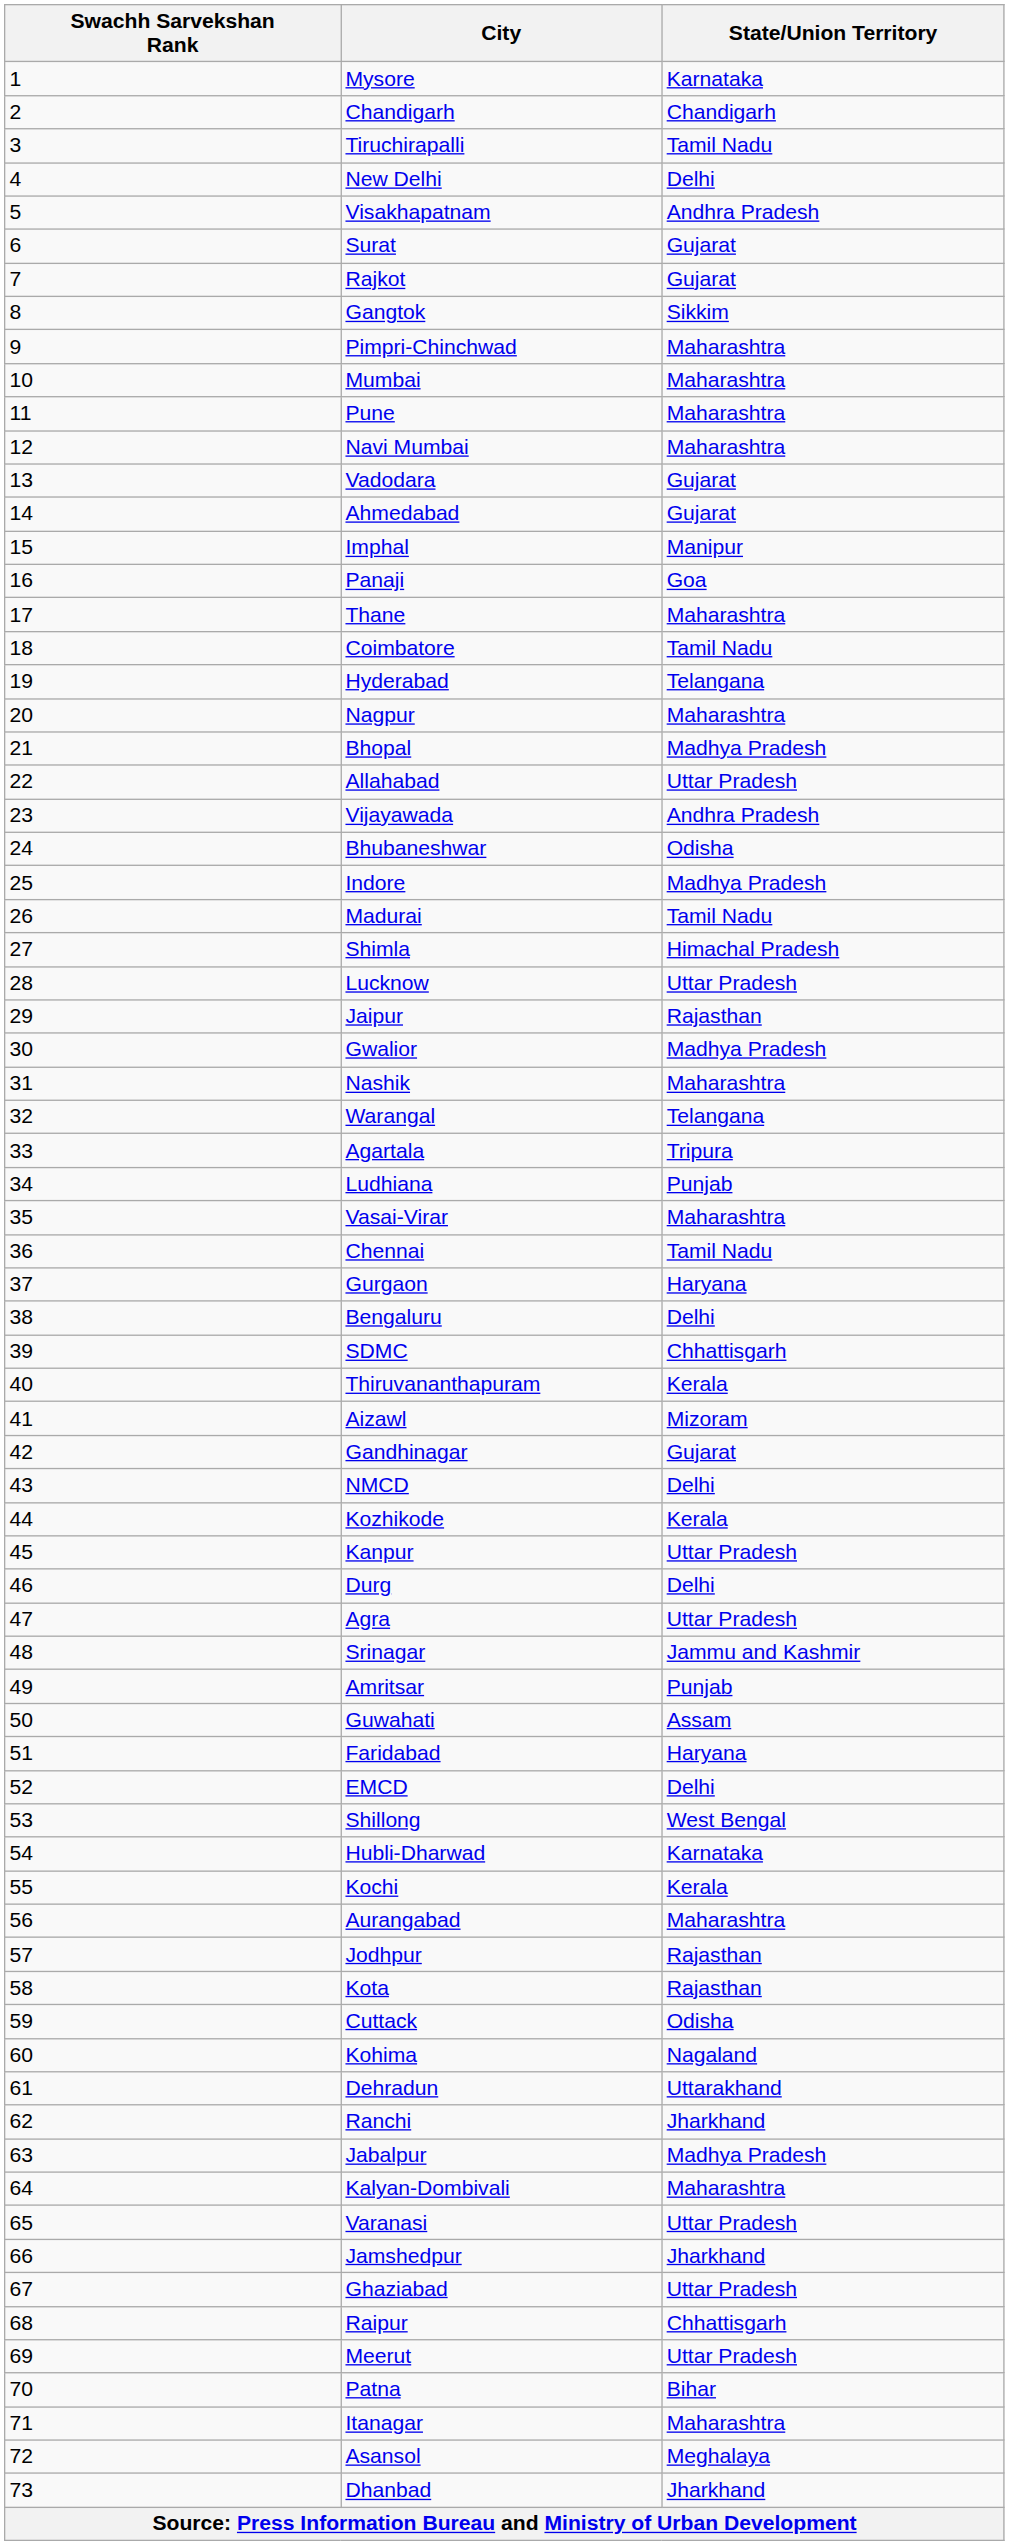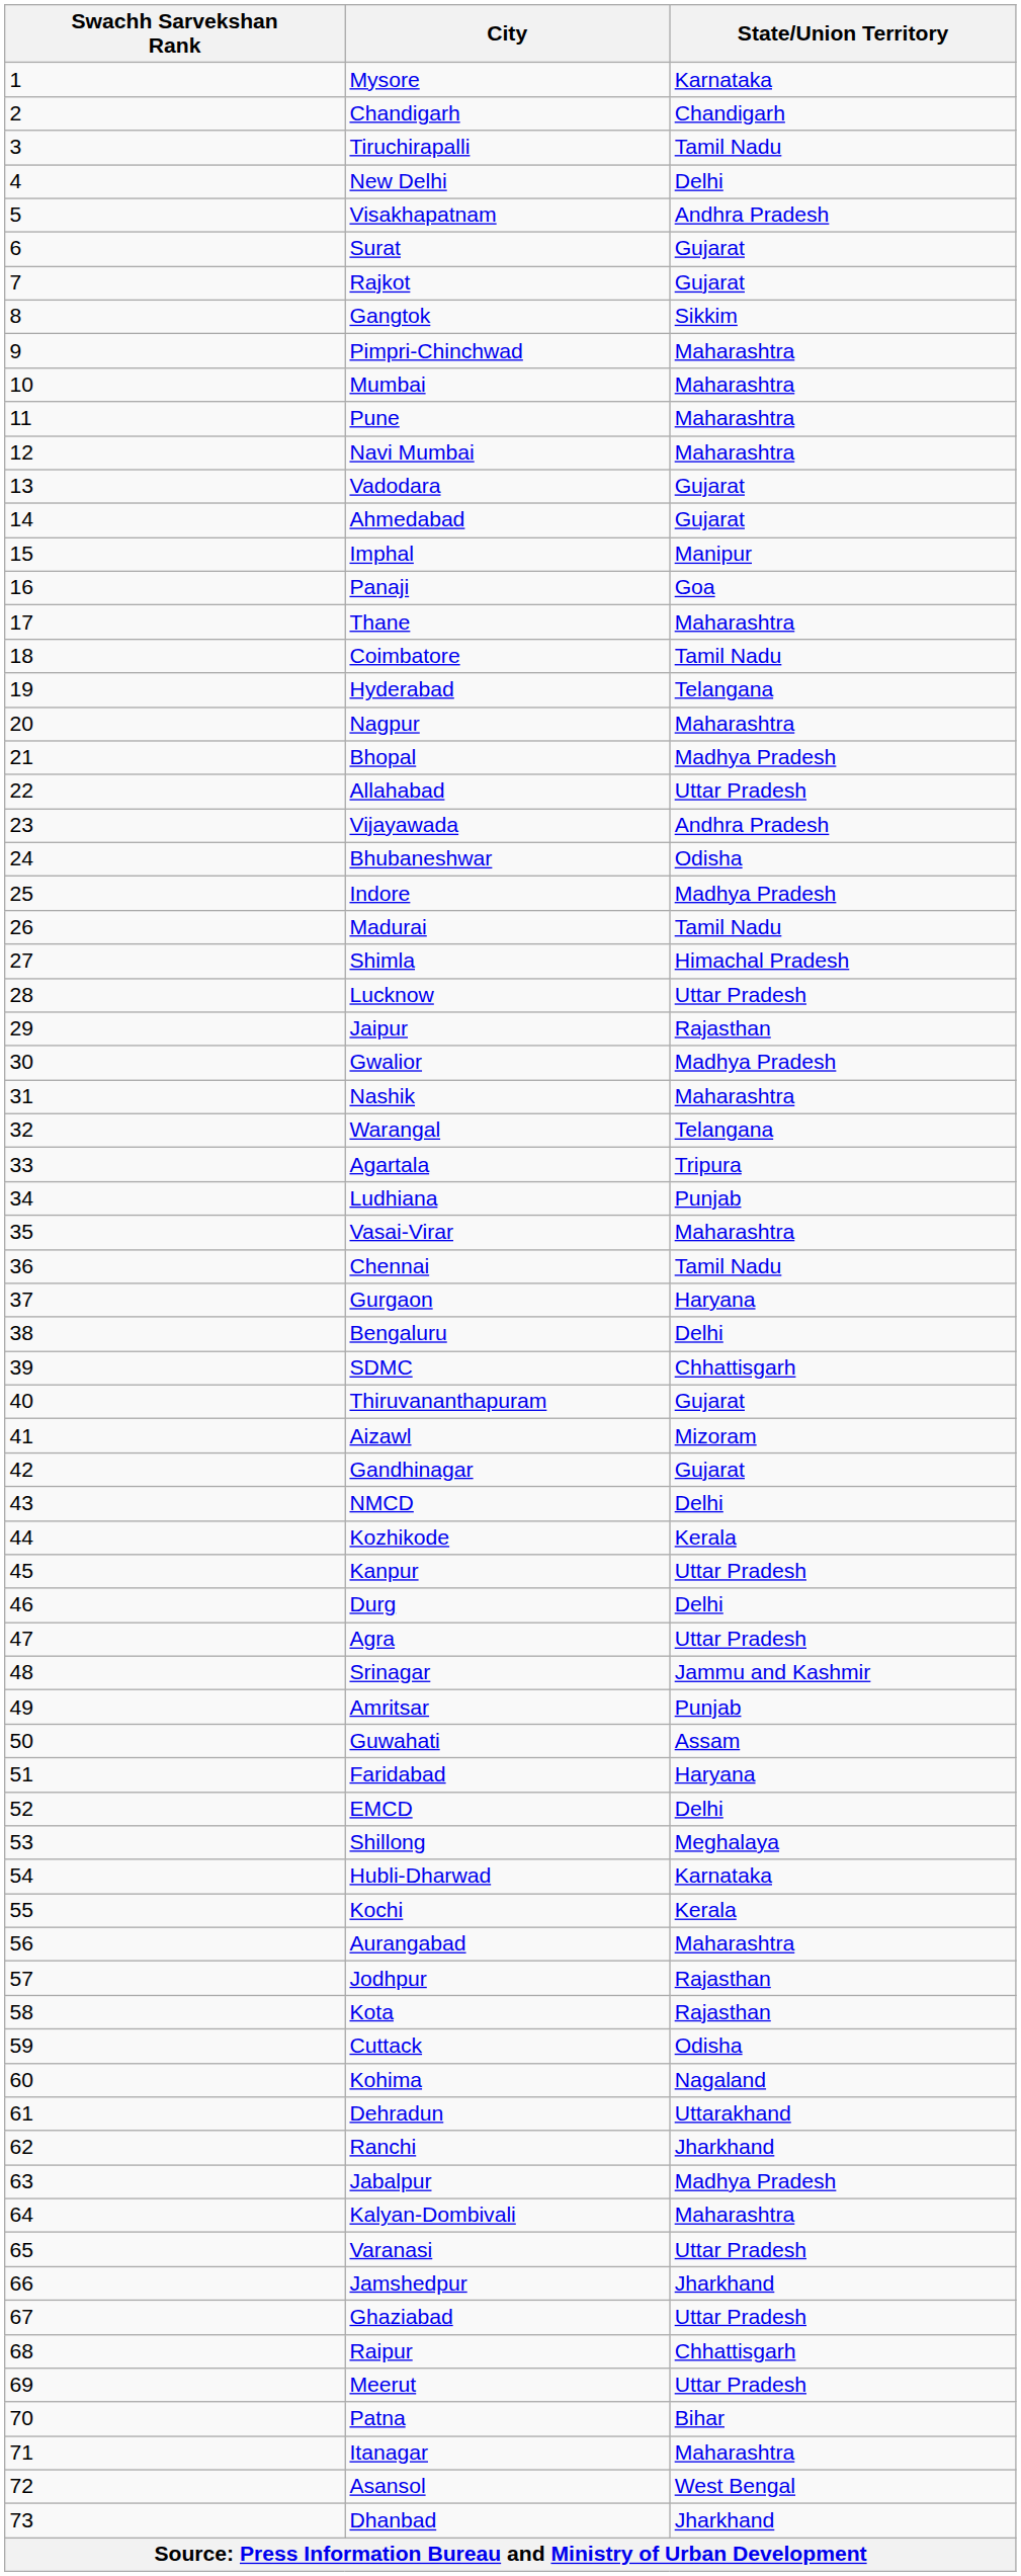 <table class="wikitable sortable mw-collapsible" style="width: 60%">
 <tr>
 <th>Swachh Sarvekshan<br>Rank</th>
 <th>City</th>
 <th>State/Union Territory</th>
 </tr>
 <tr>
 <td>1</td>
 <td><a href='#'>Mysore</a></td>
 <td><a href='#'>Karnataka</a></td>
 </tr>
 <tr>
 <td>2</td>
 <td><a href='#'>Chandigarh</a></td>
 <td><a href='#'>Chandigarh</a></td>
 </tr>
 <tr>
 <td>3</td>
 <td><a href='#'>Tiruchirapalli</a></td>
 <td><a href='#'>Tamil Nadu</a></td>
 </tr>
 <tr>
 <td>4</td>
 <td><a href='#'>New Delhi</a></td>
 <td><a href='#'>Delhi</a></td>
 </tr>
 <tr>
 <td>5</td>
 <td><a href='#'>Visakhapatnam</a></td>
 <td><a href='#'>Andhra Pradesh</a></td>
 </tr>
 <tr>
 <td>6</td>
 <td><a href='#'>Surat</a></td>
 <td><a href='#'>Gujarat</a></td>
 </tr>
 <tr>
 <td>7</td>
 <td><a href='#'>Rajkot</a></td>
 <td><a href='#'>Gujarat</a></td>
 </tr>
 <tr>
 <td>8</td>
 <td><a href='#'>Gangtok</a></td>
 <td><a href='#'>Sikkim</a></td>
 </tr>
 <tr>
 <td>9</td>
 <td><a href='#'>Pimpri-Chinchwad</a></td>
 <td><a href='#'>Maharashtra</a></td>
 </tr>
 <tr>
 <td>10</td>
 <td><a href='#'>Mumbai</a></td>
 <td><a href='#'>Maharashtra</a></td>
 </tr>
 <tr>
 <td>11</td>
 <td><a href='#'>Pune</a></td>
 <td><a href='#'>Maharashtra</a></td>
 </tr>
 <tr>
 <td>12</td>
 <td><a href='#'>Navi Mumbai</a></td>
 <td><a href='#'>Maharashtra</a></td>
 </tr>
 <tr>
 <td>13</td>
 <td><a href='#'>Vadodara</a></td>
 <td><a href='#'>Gujarat</a></td>
 </tr>
 <tr>
 <td>14</td>
 <td><a href='#'>Ahmedabad</a></td>
 <td><a href='#'>Gujarat</a></td>
 </tr>
 <tr>
 <td>15</td>
 <td><a href='#'>Imphal</a></td>
 <td><a href='#'>Manipur</a></td>
 </tr>
 <tr>
 <td>16</td>
 <td><a href='#'>Panaji</a></td>
 <td><a href='#'>Goa</a></td>
 </tr>
 <tr>
 <td>17</td>
 <td><a href='#'>Thane</a></td>
 <td><a href='#'>Maharashtra</a></td>
 </tr>
 <tr>
 <td>18</td>
 <td><a href='#'>Coimbatore</a></td>
 <td><a href='#'>Tamil Nadu</a></td>
 </tr>
 <tr>
 <td>19</td>
 <td><a href='#'>Hyderabad</a></td>
 <td><a href='#'>Telangana</a></td>
 </tr>
 <tr>
 <td>20</td>
 <td><a href='#'>Nagpur</a></td>
 <td><a href='#'>Maharashtra</a></td>
 </tr>
 <tr>
 <td>21</td>
 <td><a href='#'>Bhopal</a></td>
 <td><a href='#'>Madhya Pradesh</a></td>
 </tr>
 <tr>
 <td>22</td>
 <td><a href='#'>Allahabad</a></td>
 <td><a href='#'>Uttar Pradesh</a></td>
 </tr>
 <tr>
 <td>23</td>
 <td><a href='#'>Vijayawada</a></td>
 <td><a href='#'>Andhra Pradesh</a></td>
 </tr>
 <tr>
 <td>24</td>
 <td><a href='#'>Bhubaneshwar</a></td>
 <td><a href='#'>Odisha</a></td>
 </tr>
 <tr>
 <td>25</td>
 <td><a href='#'>Indore</a></td>
 <td><a href='#'>Madhya Pradesh</a></td>
 </tr>
 <tr>
 <td>26</td>
 <td><a href='#'>Madurai</a></td>
 <td><a href='#'>Tamil Nadu</a></td>
 </tr>
 <tr>
 <td>27</td>
 <td><a href='#'>Shimla</a></td>
 <td><a href='#'>Himachal Pradesh</a></td>
 </tr>
 <tr>
 <td>28</td>
 <td><a href='#'>Lucknow</a></td>
 <td><a href='#'>Uttar Pradesh</a></td>
 </tr>
 <tr>
 <td>29</td>
 <td><a href='#'>Jaipur</a></td>
 <td><a href='#'>Rajasthan</a></td>
 </tr>
 <tr>
 <td>30</td>
 <td><a href='#'>Gwalior</a></td>
 <td><a href='#'>Madhya Pradesh</a></td>
 </tr>
 <tr>
 <td>31</td>
 <td><a href='#'>Nashik</a></td>
 <td><a href='#'>Maharashtra</a></td>
 </tr>
 <tr>
 <td>32</td>
 <td><a href='#'>Warangal</a></td>
 <td><a href='#'>Telangana</a></td>
 </tr>
 <tr>
 <td>33</td>
 <td><a href='#'>Agartala</a></td>
 <td><a href='#'>Tripura</a></td>
 </tr>
 <tr>
 <td>34</td>
 <td><a href='#'>Ludhiana</a></td>
 <td><a href='#'>Punjab</a></td>
 </tr>
 <tr>
 <td>35</td>
 <td><a href='#'>Vasai-Virar</a></td>
 <td><a href='#'>Maharashtra</a></td>
 </tr>
 <tr>
 <td>36</td>
 <td><a href='#'>Chennai</a></td>
 <td><a href='#'>Tamil Nadu</a></td>
 </tr>
 <tr>
 <td>37</td>
 <td><a href='#'>Gurgaon</a></td>
 <td><a href='#'>Haryana</a></td>
 </tr>
 <tr>
 <td>38</td>
 <td><a href='#'>Bengaluru</a></td>
 <td><a href='#'>Delhi</a></td>
 </tr>
 <tr>
 <td>39</td>
 <td><a href='#'>SDMC</a></td>
 <td><a href='#'>Chhattisgarh</a></td>
 </tr>
 <tr>
 <td>40</td>
 <td><a href='#'>Thiruvananthapuram</a></td>
-<td><a href='#'>Kerala</a></td>
+<td><a href='#'>Gujarat</a></td>
 </tr>
 <tr>
 <td>41</td>
 <td><a href='#'>Aizawl</a></td>
 <td><a href='#'>Mizoram</a></td>
 </tr>
 <tr>
 <td>42</td>
 <td><a href='#'>Gandhinagar</a></td>
 <td><a href='#'>Gujarat</a></td>
 </tr>
 <tr>
 <td>43</td>
 <td><a href='#'>NMCD</a></td>
 <td><a href='#'>Delhi</a></td>
 </tr>
 <tr>
 <td>44</td>
 <td><a href='#'>Kozhikode</a></td>
 <td><a href='#'>Kerala</a></td>
 </tr>
 <tr>
 <td>45</td>
 <td><a href='#'>Kanpur</a></td>
 <td><a href='#'>Uttar Pradesh</a></td>
 </tr>
 <tr>
 <td>46</td>
 <td><a href='#'>Durg</a></td>
 <td><a href='#'>Delhi</a></td>
 </tr>
 <tr>
 <td>47</td>
 <td><a href='#'>Agra</a></td>
 <td><a href='#'>Uttar Pradesh</a></td>
 </tr>
 <tr>
 <td>48</td>
 <td><a href='#'>Srinagar</a></td>
 <td><a href='#'>Jammu and Kashmir</a></td>
 </tr>
 <tr>
 <td>49</td>
 <td><a href='#'>Amritsar</a></td>
 <td><a href='#'>Punjab</a></td>
 </tr>
 <tr>
 <td>50</td>
 <td><a href='#'>Guwahati</a></td>
 <td><a href='#'>Assam</a></td>
 </tr>
 <tr>
 <td>51</td>
 <td><a href='#'>Faridabad</a></td>
 <td><a href='#'>Haryana</a></td>
 </tr>
 <tr>
 <td>52</td>
 <td><a href='#'>EMCD</a></td>
 <td><a href='#'>Delhi</a></td>
 </tr>
 <tr>
 <td>53</td>
 <td><a href='#'>Shillong</a></td>
-<td><a href='#'>West Bengal</a></td>
+<td><a href='#'>Meghalaya</a></td>
 </tr>
 <tr>
 <td>54</td>
 <td><a href='#'>Hubli-Dharwad</a></td>
 <td><a href='#'>Karnataka</a></td>
 </tr>
 <tr>
 <td>55</td>
 <td><a href='#'>Kochi</a></td>
 <td><a href='#'>Kerala</a></td>
 </tr>
 <tr>
 <td>56</td>
 <td><a href='#'>Aurangabad</a></td>
 <td><a href='#'>Maharashtra</a></td>
 </tr>
 <tr>
 <td>57</td>
 <td><a href='#'>Jodhpur</a></td>
 <td><a href='#'>Rajasthan</a></td>
 </tr>
 <tr>
 <td>58</td>
 <td><a href='#'>Kota</a></td>
 <td><a href='#'>Rajasthan</a></td>
 </tr>
 <tr>
 <td>59</td>
 <td><a href='#'>Cuttack</a></td>
 <td><a href='#'>Odisha</a></td>
 </tr>
 <tr>
 <td>60</td>
 <td><a href='#'>Kohima</a></td>
 <td><a href='#'>Nagaland</a></td>
 </tr>
 <tr>
 <td>61</td>
 <td><a href='#'>Dehradun</a></td>
 <td><a href='#'>Uttarakhand</a></td>
 </tr>
 <tr>
 <td>62</td>
 <td><a href='#'>Ranchi</a></td>
 <td><a href='#'>Jharkhand</a></td>
 </tr>
 <tr>
 <td>63</td>
 <td><a href='#'>Jabalpur</a></td>
 <td><a href='#'>Madhya Pradesh</a></td>
 </tr>
 <tr>
 <td>64</td>
 <td><a href='#'>Kalyan-Dombivali</a></td>
 <td><a href='#'>Maharashtra</a></td>
 </tr>
 <tr>
 <td>65</td>
 <td><a href='#'>Varanasi</a></td>
 <td><a href='#'>Uttar Pradesh</a></td>
 </tr>
 <tr>
 <td>66</td>
 <td><a href='#'>Jamshedpur</a></td>
 <td><a href='#'>Jharkhand</a></td>
 </tr>
 <tr>
 <td>67</td>
 <td><a href='#'>Ghaziabad</a></td>
 <td><a href='#'>Uttar Pradesh</a></td>
 </tr>
 <tr>
 <td>68</td>
 <td><a href='#'>Raipur</a></td>
 <td><a href='#'>Chhattisgarh</a></td>
 </tr>
 <tr>
 <td>69</td>
 <td><a href='#'>Meerut</a></td>
 <td><a href='#'>Uttar Pradesh</a></td>
 </tr>
 <tr>
 <td>70</td>
 <td><a href='#'>Patna</a></td>
 <td><a href='#'>Bihar</a></td>
 </tr>
 <tr>
 <td>71</td>
 <td><a href='#'>Itanagar</a></td>
 <td><a href='#'>Maharashtra</a></td>
 </tr>
 <tr>
 <td>72</td>
 <td><a href='#'>Asansol</a></td>
-<td><a href='#'>Meghalaya</a></td>
+<td><a href='#'>West Bengal</a></td>
 </tr>
 <tr>
 <td>73</td>
 <td><a href='#'>Dhanbad</a></td>
 <td><a href='#'>Jharkhand</a></td>
 </tr>
 <tr>
 <th colspan="3">Source: <a href='#'>Press Information Bureau</a> and <a href='#'>Ministry of Urban Development</a></th>
 </tr>
 </table>
